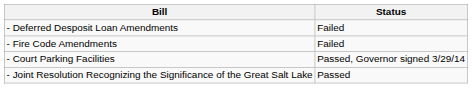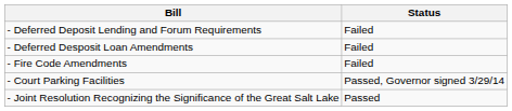 <table class="wikitable">
 <tr>
 <th>Bill</th>
 <th>Status</th>
+</tr>
+<tr>
+<td>- Deferred Deposit Lending and Forum Requirements</td>
+<td>Failed</td>
 </tr>
 <tr>
 <td>- Deferred Desposit Loan Amendments</td>
 <td>Failed</td>
 </tr>
 <tr>
 <td>- Fire Code Amendments</td>
 <td>Failed</td>
 </tr>
 <tr>
 <td>- Court Parking Facilities</td>
 <td>Passed, Governor signed 3/29/14</td>
 </tr>
 <tr>
 <td>- Joint Resolution Recognizing the Significance of the Great Salt Lake</td>
 <td>Passed</td>
 </tr>
 </table>
